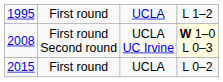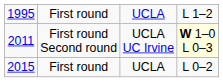 <table class="wikitable">
 <tr align="center">
 <td><a href='#'>1995</a></td>
 <td>First round</td>
 <td><a href='#'>UCLA</a></td>
 <td>L 1–2</td>
 </tr>
 <tr align="center">
-<td><a href='#'>2008</a></td>
+<td><a href='#'>2011</a></td>
 <td>First round<br>Second round</td>
 <td>UCLA<br><a href='#'>UC Irvine</a></td>
 <td style="background: lightyellow;"><strong>W</strong> 1–0<br>L 0–3</td>
 </tr>
 <tr align="center">
 <td><a href='#'>2015</a></td>
 <td>First round</td>
 <td>UCLA</td>
 <td>L 0–2</td>
 </tr>
 </table>
